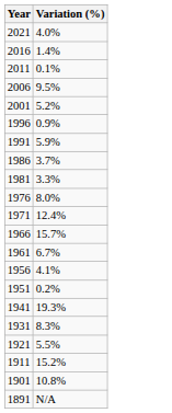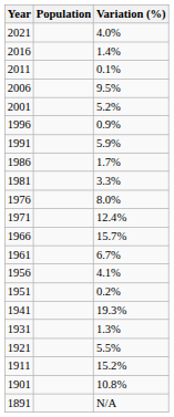 <table class="wikitable" border="1">
 <tr>
 <th>Year</th>
+<th>Population</th>
 <th>Variation (%)</th>
 </tr>
 <tr>
 <td>2021</td>
+<td></td>
 <td> 4.0%</td>
 </tr>
 <tr>
 <td>2016</td>
+<td></td>
 <td> 1.4%</td>
 </tr>
 <tr>
 <td>2011</td>
+<td></td>
 <td> 0.1%</td>
 </tr>
 <tr>
 <td>2006</td>
+<td></td>
 <td> 9.5%</td>
 </tr>
 <tr>
 <td>2001</td>
+<td></td>
 <td> 5.2%</td>
 </tr>
 <tr>
 <td>1996</td>
+<td></td>
 <td> 0.9%</td>
 </tr>
 <tr>
 <td>1991</td>
+<td></td>
 <td> 5.9%</td>
 </tr>
 <tr>
 <td>1986</td>
-<td> 3.7%</td>
+<td></td>
+<td> 1.7%</td>
 </tr>
 <tr>
 <td>1981</td>
+<td></td>
 <td> 3.3%</td>
 </tr>
 <tr>
 <td>1976</td>
+<td></td>
 <td> 8.0%</td>
 </tr>
 <tr>
 <td>1971</td>
+<td></td>
 <td> 12.4%</td>
 </tr>
 <tr>
 <td>1966</td>
+<td></td>
 <td> 15.7%</td>
 </tr>
 <tr>
 <td>1961</td>
+<td></td>
 <td> 6.7%</td>
 </tr>
 <tr>
 <td>1956</td>
+<td></td>
 <td> 4.1%</td>
 </tr>
 <tr>
 <td>1951</td>
+<td></td>
 <td> 0.2%</td>
 </tr>
 <tr>
 <td>1941</td>
+<td></td>
 <td> 19.3%</td>
 </tr>
 <tr>
 <td>1931</td>
-<td> 8.3%</td>
+<td></td>
+<td> 1.3%</td>
 </tr>
 <tr>
 <td>1921</td>
+<td></td>
 <td> 5.5%</td>
 </tr>
 <tr>
 <td>1911</td>
+<td></td>
 <td> 15.2%</td>
 </tr>
 <tr>
 <td>1901</td>
+<td></td>
 <td> 10.8%</td>
 </tr>
 <tr>
 <td>1891</td>
+<td></td>
 <td>N/A</td>
 </tr>
 </table>
